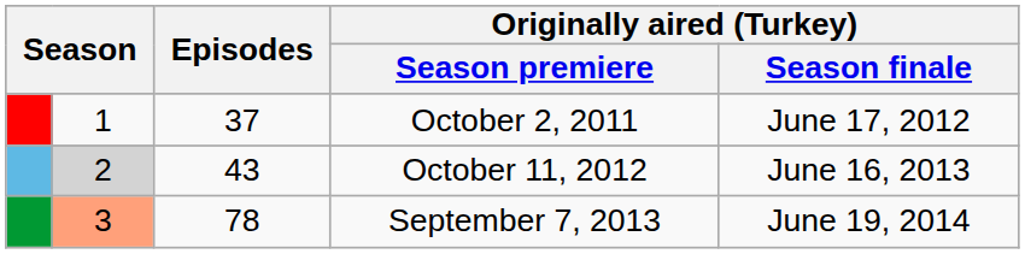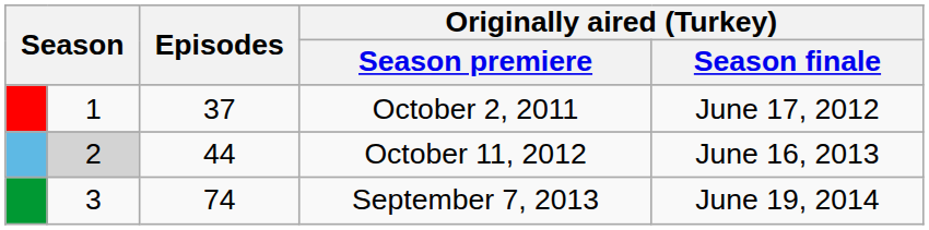 <table class="wikitable">
 <tr>
 <th style="padding: 0px 8px" rowspan="2" colspan="2">Season</th>
 <th style="padding: 0px 8px" rowspan="2">Episodes</th>
 <th style="padding: 0px 80px" colspan="2">Originally aired (Turkey)</th>
 </tr>
 <tr>
 <th><a href='#'>Season premiere</a></th>
 <th><a href='#'>Season finale</a></th>
 </tr>
 <tr>
 <td style="background:#FF0000; color:#100; text-align:center;"></td>
 <td style="text-align:center;">1</td>
 <td style="text-align:center;">37</td>
 <td style="text-align:center;">October 2, 2011</td>
 <td style="text-align:center;">June 17, 2012</td>
 </tr>
 <tr>
 <td style="background:#5EB9E4; color:#100; text-align:center;"></td>
 <td style="background: lightgrey; text-align:center;">2</td>
-<td style="text-align:center;">43</td>
+<td style="text-align:center;">44</td>
 <td style="text-align:center;">October 11, 2012</td>
 <td style="text-align:center;">June 16, 2013</td>
 </tr>
 <tr>
 <td style="background:#009933; color:#100; text-align:center;"></td>
-<td style="background: lightsalmon; text-align:center;">3</td>
-<td style="text-align:center;">78</td>
+<td style="text-align:center;">3</td>
+<td style="text-align:center;">74</td>
 <td style="text-align:center;">September 7, 2013</td>
 <td style="text-align:center;">June 19, 2014</td>
 </tr>
 </table>
